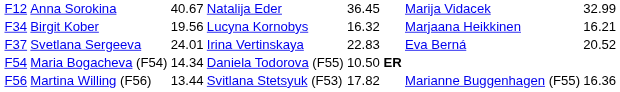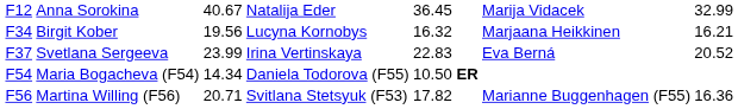 <table>
 <tr>
 <td><a href='#'>F12</a></td>
 <td><a href='#'>Anna Sorokina</a><br></td>
 <td>40.67</td>
 <td><a href='#'>Natalija Eder</a><br></td>
 <td>36.45</td>
 <td><a href='#'>Marija Vidacek</a><br></td>
 <td>32.99</td>
 </tr>
 <tr>
 <td><a href='#'>F34</a></td>
 <td><a href='#'>Birgit Kober</a><br></td>
 <td>19.56</td>
 <td><a href='#'>Lucyna Kornobys</a><br></td>
 <td>16.32</td>
 <td><a href='#'>Marjaana Heikkinen</a><br></td>
 <td>16.21</td>
 </tr>
 <tr>
 <td><a href='#'>F37</a></td>
 <td><a href='#'>Svetlana Sergeeva</a><br></td>
-<td>24.01</td>
+<td>23.99</td>
 <td><a href='#'>Irina Vertinskaya</a><br></td>
 <td>22.83</td>
 <td><a href='#'>Eva Berná</a><br></td>
 <td>20.52</td>
 </tr>
 <tr>
 <td><a href='#'>F54</a></td>
 <td><a href='#'>Maria Bogacheva</a> (F54)<br></td>
 <td>14.34</td>
 <td><a href='#'>Daniela Todorova</a> (F55)<br></td>
 <td>10.50 <strong>ER</strong></td>
 <td></td>
 <td></td>
 </tr>
 <tr>
 <td><a href='#'>F56</a></td>
 <td><a href='#'>Martina Willing</a> (F56)<br></td>
-<td>13.44</td>
+<td>20.71</td>
 <td><a href='#'>Svitlana Stetsyuk</a> (F53)<br></td>
 <td>17.82</td>
 <td><a href='#'>Marianne Buggenhagen</a> (F55)<br></td>
 <td>16.36</td>
 </tr>
 </table>
